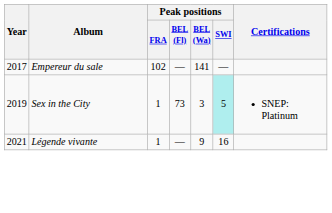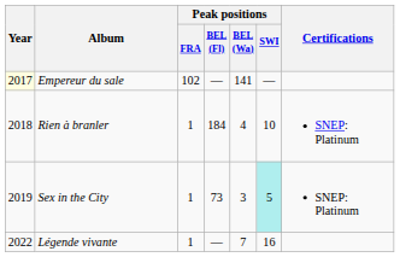 <table class="wikitable">
 <tr>
 <th align="center" rowspan="2" width="10">Year</th>
 <th align="center" rowspan="2" width="180">Album</th>
 <th align="center" colspan="4" width="30">Peak positions</th>
 <th align="center" rowspan="2" width="140"><a href='#'>Certifications</a></th>
 </tr>
 <tr>
 <th width="20"><small><a href='#'>FRA</a><br></small></th>
 <th width="20"><small><a href='#'>BEL<br>(Fl)</a><br></small><br></th>
 <th width="20"><small><a href='#'>BEL<br>(Wa)</a><br></small><br></th>
 <th width="20"><small><a href='#'>SWI</a><br></small><br></th>
 </tr>
 <tr>
-<td align="center">2017</td>
+<td align="center" style="background: lightyellow;">2017</td>
 <td><em>Empereur du sale</em></td>
 <td align="center">102</td>
 <td align="center">—</td>
 <td align="center">141</td>
 <td align="center">—</td>
 <td></td>
+</tr>
+<tr>
+<td align="center">2018</td>
+<td><em>Rien à branler</em></td>
+<td align="center">1</td>
+<td align="center">184</td>
+<td align="center">4</td>
+<td align="center">10</td>
+<td><br><ul><li><a href='#'>SNEP</a>: Platinum</li></ul></td>
 </tr>
 <tr>
 <td align="center">2019</td>
 <td><em>Sex in the City</em></td>
 <td align="center">1</td>
 <td align="center">73</td>
 <td align="center">3</td>
 <td align="center" style="background: paleturquoise;">5</td>
 <td><br><ul><li>SNEP: Platinum</li></ul></td>
 </tr>
 <tr>
-<td align="center">2021</td>
+<td align="center">2022</td>
 <td><em>Légende vivante</em></td>
 <td align="center">1</td>
 <td align="center">—</td>
-<td align="center">9</td>
+<td align="center">7</td>
 <td align="center">16</td>
 <td></td>
 </tr>
 </table>
